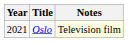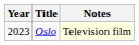 <table class="wikitable">
 <tr>
 <th>Year</th>
 <th>Title</th>
 <th>Notes</th>
 </tr>
 <tr>
-<td>2021</td>
+<td>2023</td>
 <td><em><a href='#'>Oslo</a></em></td>
 <td style="background: lightyellow;">Television film</td>
 </tr>
 </table>
